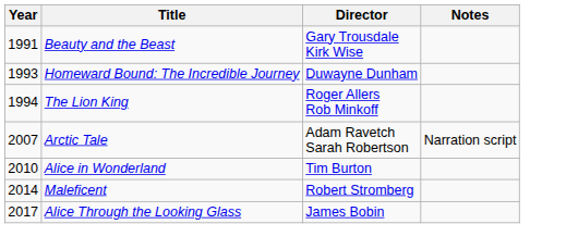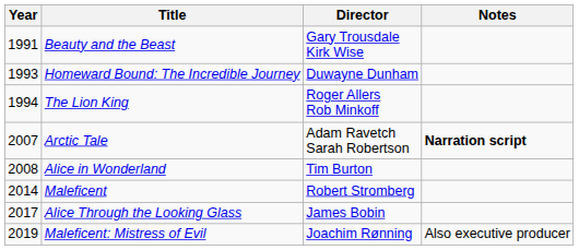 <table class="wikitable">
 <tr>
 <th>Year</th>
 <th>Title</th>
 <th>Director</th>
 <th>Notes</th>
 </tr>
 <tr>
 <td>1991</td>
 <td><em><a href='#'>Beauty and the Beast</a></em></td>
 <td><a href='#'>Gary Trousdale</a><br><a href='#'>Kirk Wise</a></td>
 <td></td>
 </tr>
 <tr>
 <td>1993</td>
 <td><em><a href='#'>Homeward Bound: The Incredible Journey</a></em></td>
 <td><a href='#'>Duwayne Dunham</a></td>
 <td></td>
 </tr>
 <tr>
 <td>1994</td>
 <td><em><a href='#'>The Lion King</a></em></td>
 <td><a href='#'>Roger Allers</a><br><a href='#'>Rob Minkoff</a></td>
 <td></td>
 </tr>
 <tr>
 <td>2007</td>
 <td><em><a href='#'>Arctic Tale</a></em></td>
 <td>Adam Ravetch<br>Sarah Robertson</td>
-<td>Narration script</td>
+<td><strong>Narration script</strong></td>
 </tr>
 <tr>
-<td>2010</td>
+<td>2008</td>
 <td><em><a href='#'>Alice in Wonderland</a></em></td>
 <td><a href='#'>Tim Burton</a></td>
 <td></td>
 </tr>
 <tr>
 <td>2014</td>
 <td><em><a href='#'>Maleficent</a></em></td>
 <td><a href='#'>Robert Stromberg</a></td>
 <td></td>
 </tr>
 <tr>
 <td>2017</td>
 <td><em><a href='#'>Alice Through the Looking Glass</a></em></td>
 <td><a href='#'>James Bobin</a></td>
 <td></td>
 </tr>
+<tr>
+<td>2019</td>
+<td><em><a href='#'>Maleficent: Mistress of Evil</a></em></td>
+<td><a href='#'>Joachim Rønning</a></td>
+<td>Also executive producer</td>
+</tr>
 </table>
